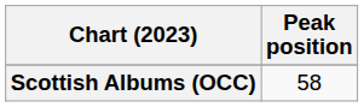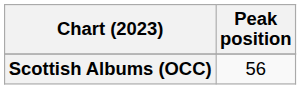 <table class="wikitable sortable plainrowheaders" style="text-align:center;">
 <tr>
 <th scope="col">Chart (2023)</th>
 <th scope="col">Peak<br>position</th>
 </tr>
 <tr>
 </tr>
 <tr>
 </tr>
 <tr>
 </tr>
 <tr>
 </tr>
 <tr>
 <th scope="row">Scottish Albums (OCC)</th>
-<td>58</td>
+<td>56</td>
 </tr>
 </table>
